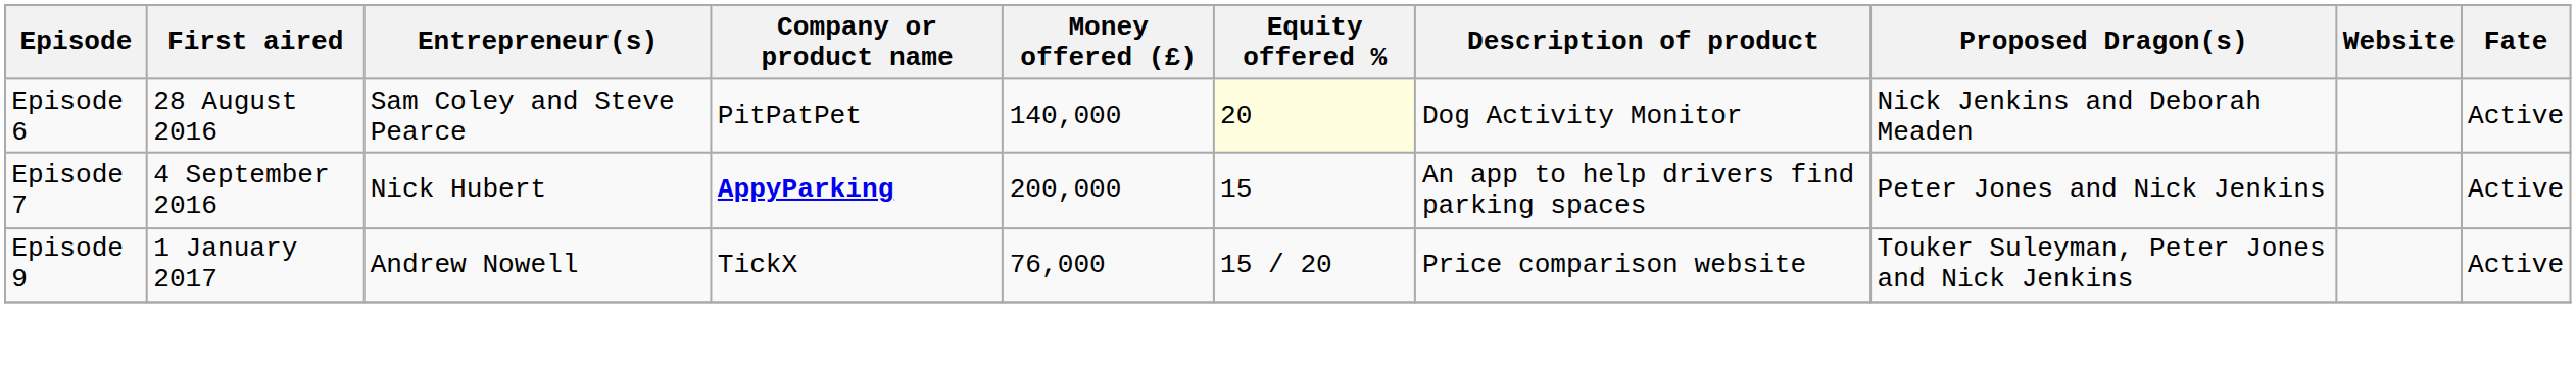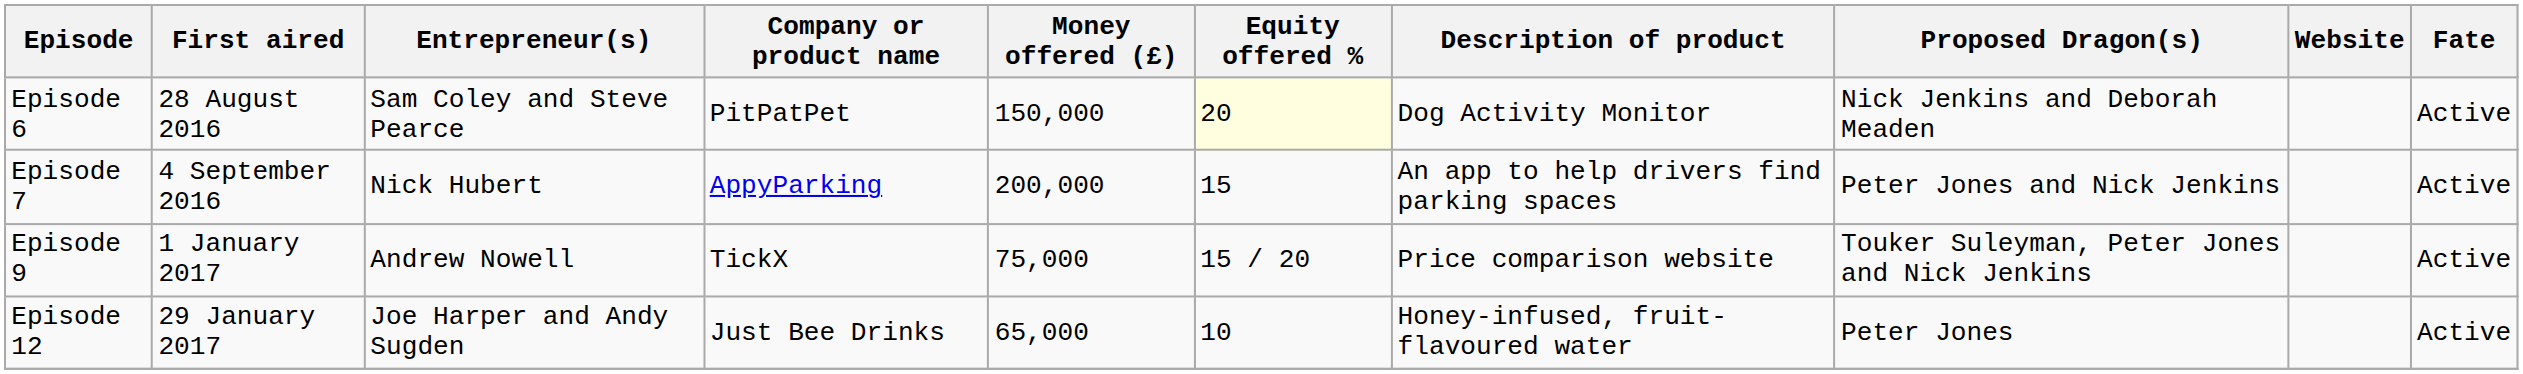 <table class="wikitable sortable">
 <tr>
 <th>Episode</th>
 <th>First aired</th>
 <th>Entrepreneur(s)</th>
 <th>Company or product name</th>
 <th>Money offered (£)</th>
 <th>Equity offered %</th>
 <th>Description of product</th>
 <th>Proposed Dragon(s)</th>
 <th>Website</th>
 <th>Fate</th>
 </tr>
 <tr>
 <td>Episode 6</td>
 <td>28 August 2016</td>
 <td>Sam Coley and Steve Pearce</td>
 <td>PitPatPet</td>
-<td>140,000</td>
+<td>150,000</td>
 <td style="background: lightyellow;">20</td>
 <td>Dog Activity Monitor</td>
 <td>Nick Jenkins and Deborah Meaden </td>
 <td></td>
 <td>Active </td>
 </tr>
 <tr>
 <td>Episode 7</td>
 <td>4 September 2016</td>
 <td>Nick Hubert</td>
-<td><strong><a href='#'>AppyParking</a></strong></td>
+<td><a href='#'>AppyParking</a></td>
 <td>200,000</td>
 <td>15</td>
 <td>An app to help drivers find parking spaces</td>
 <td>Peter Jones and Nick Jenkins </td>
 <td></td>
 <td>Active </td>
 </tr>
 <tr>
 <td>Episode 9</td>
 <td>1 January 2017</td>
 <td>Andrew Nowell</td>
 <td>TickX</td>
-<td>76,000</td>
+<td>75,000</td>
 <td>15 / 20</td>
 <td>Price comparison website</td>
 <td>Touker Suleyman, Peter Jones and Nick Jenkins </td>
 <td></td>
 <td>Active </td>
 </tr>
 <tr>
+<td>Episode 12</td>
+<td>29 January 2017</td>
+<td>Joe Harper and Andy Sugden</td>
+<td>Just Bee Drinks</td>
+<td>65,000</td>
+<td>10</td>
+<td>Honey-infused, fruit-flavoured water</td>
+<td>Peter Jones </td>
+<td></td>
+<td>Active </td>
+</tr>
+<tr>
 </tr>
 </table>
